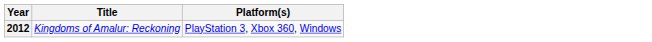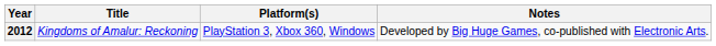 <table class="wikitable sortable plainrowheaders">
 <tr>
 <th scope="col">Year</th>
 <th scope="col">Title</th>
 <th scope="col">Platform(s)</th>
+<th scope="col" class="unsortable">Notes</th>
 </tr>
 <tr>
 <th scope="row">2012</th>
 <td><em><a href='#'>Kingdoms of Amalur: Reckoning</a></em></td>
 <td><a href='#'>PlayStation 3</a>, <a href='#'>Xbox 360</a>, <a href='#'>Windows</a></td>
+<td>Developed by <a href='#'>Big Huge Games</a>, co-published with <a href='#'>Electronic Arts</a>.</td>
 </tr>
 </table>
